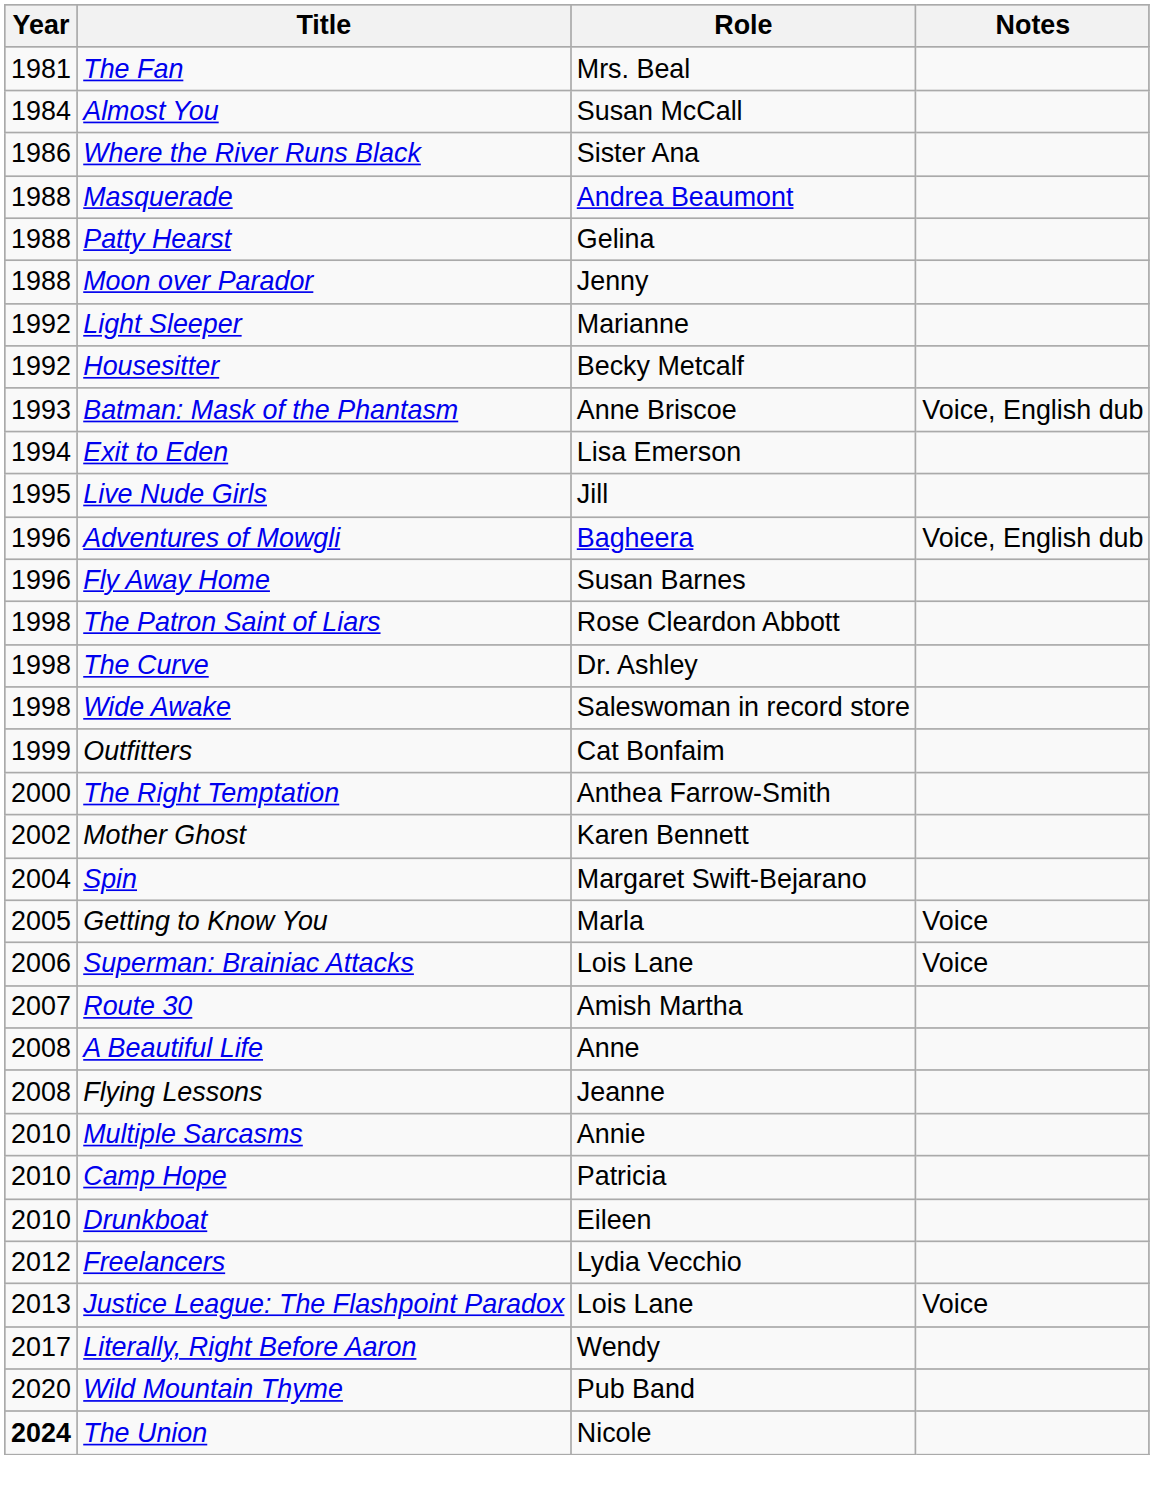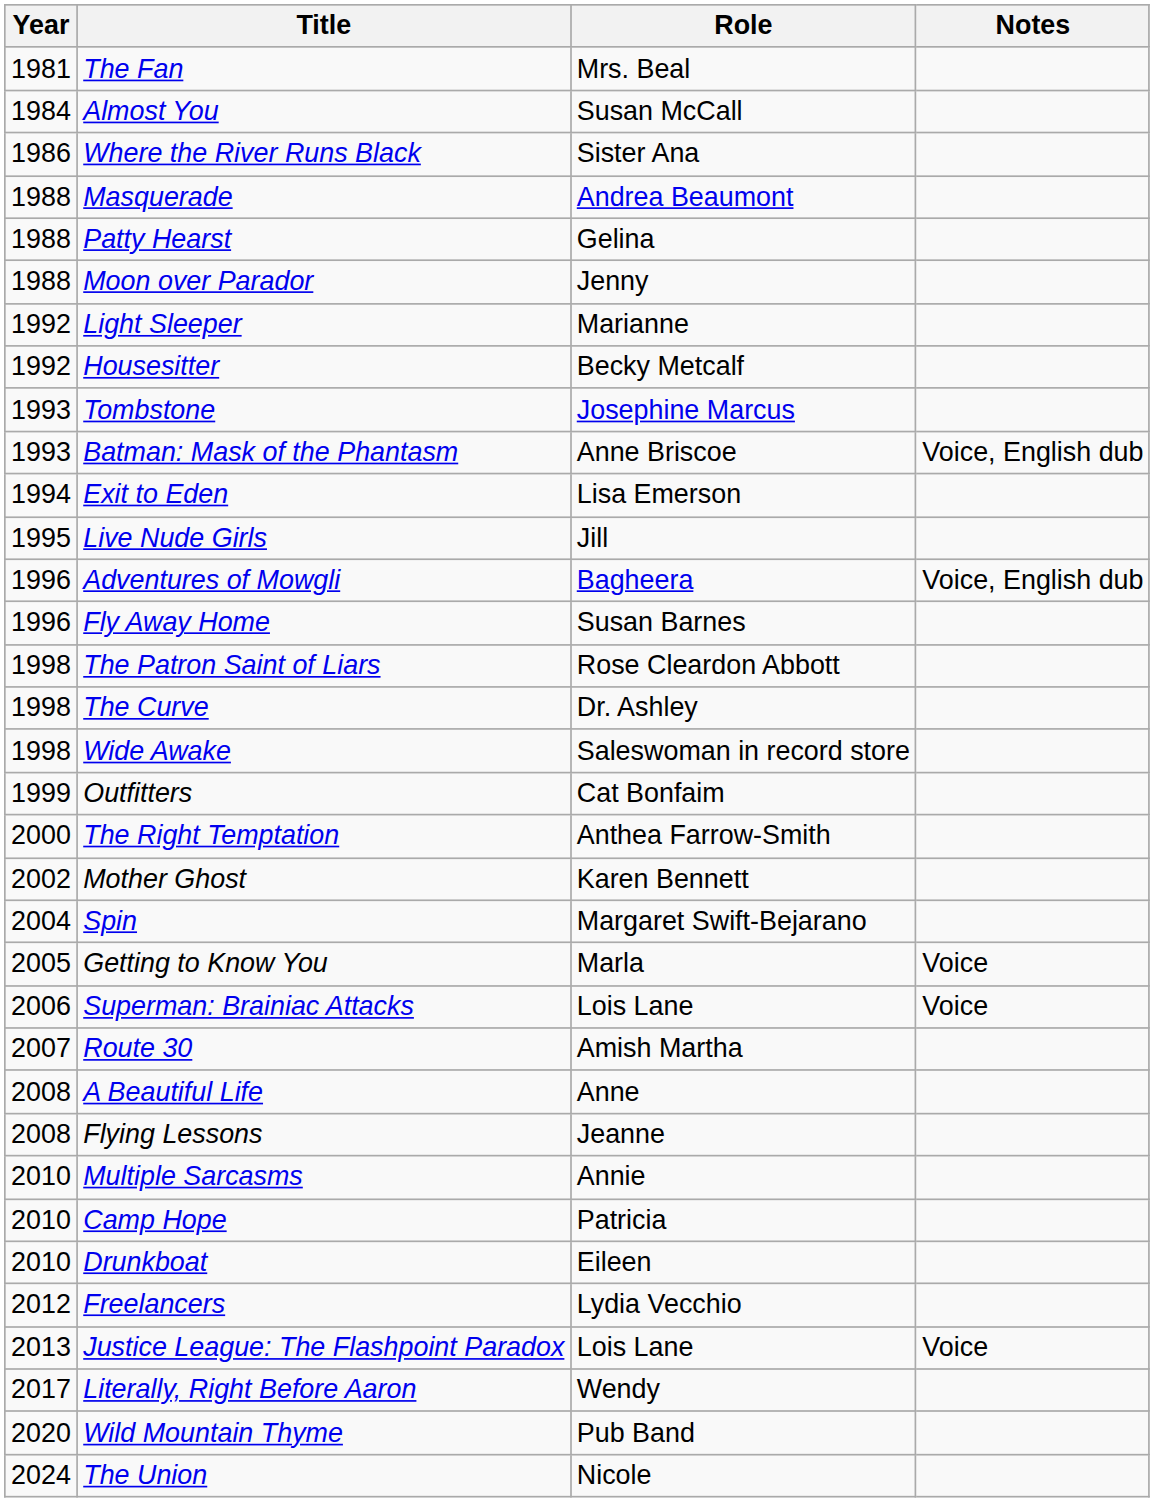 <table class="wikitable sortable">
 <tr>
 <th>Year</th>
 <th>Title</th>
 <th>Role</th>
 <th class="unsortable">Notes</th>
 </tr>
 <tr>
 <td>1981</td>
 <td><em><a href='#'>The Fan</a></em></td>
 <td>Mrs. Beal</td>
 <td></td>
 </tr>
 <tr>
 <td>1984</td>
 <td><em><a href='#'>Almost You</a></em></td>
 <td>Susan McCall</td>
 <td></td>
 </tr>
 <tr>
 <td>1986</td>
 <td><em><a href='#'>Where the River Runs Black</a></em></td>
 <td>Sister Ana</td>
 <td></td>
 </tr>
 <tr>
 <td>1988</td>
 <td><em><a href='#'>Masquerade</a></em></td>
 <td><a href='#'>Andrea Beaumont</a></td>
 <td></td>
 </tr>
 <tr>
 <td>1988</td>
 <td><em><a href='#'>Patty Hearst</a></em></td>
 <td>Gelina</td>
 <td></td>
 </tr>
 <tr>
 <td>1988</td>
 <td><em><a href='#'>Moon over Parador</a></em></td>
 <td>Jenny</td>
 <td></td>
 </tr>
 <tr>
 <td>1992</td>
 <td><em><a href='#'>Light Sleeper</a></em></td>
 <td>Marianne</td>
 <td></td>
 </tr>
 <tr>
 <td>1992</td>
 <td><em><a href='#'>Housesitter</a></em></td>
 <td>Becky Metcalf</td>
+<td></td>
+</tr>
+<tr>
+<td>1993</td>
+<td><em><a href='#'>Tombstone</a></em></td>
+<td><a href='#'>Josephine Marcus</a></td>
 <td></td>
 </tr>
 <tr>
 <td>1993</td>
 <td><em><a href='#'>Batman: Mask of the Phantasm</a></em></td>
 <td>Anne Briscoe</td>
 <td>Voice, English dub</td>
 </tr>
 <tr>
 <td>1994</td>
 <td><em><a href='#'>Exit to Eden</a></em></td>
 <td>Lisa Emerson</td>
 <td></td>
 </tr>
 <tr>
 <td>1995</td>
 <td><em><a href='#'>Live Nude Girls</a></em></td>
 <td>Jill</td>
 <td></td>
 </tr>
 <tr>
 <td>1996</td>
 <td><em><a href='#'>Adventures of Mowgli</a></em></td>
 <td><a href='#'>Bagheera</a></td>
 <td>Voice, English dub</td>
 </tr>
 <tr>
 <td>1996</td>
 <td><em><a href='#'>Fly Away Home</a></em></td>
 <td>Susan Barnes</td>
 <td></td>
 </tr>
 <tr>
 <td>1998</td>
 <td><em><a href='#'>The Patron Saint of Liars</a></em></td>
 <td>Rose Cleardon Abbott</td>
 <td></td>
 </tr>
 <tr>
 <td>1998</td>
 <td><em><a href='#'>The Curve</a></em></td>
 <td>Dr. Ashley</td>
 <td></td>
 </tr>
 <tr>
 <td>1998</td>
 <td><em><a href='#'>Wide Awake</a></em></td>
 <td>Saleswoman in record store</td>
 <td></td>
 </tr>
 <tr>
 <td>1999</td>
 <td><em>Outfitters</em></td>
 <td>Cat Bonfaim</td>
 <td></td>
 </tr>
 <tr>
 <td>2000</td>
 <td><em><a href='#'>The Right Temptation</a></em></td>
 <td>Anthea Farrow-Smith</td>
 <td></td>
 </tr>
 <tr>
 <td>2002</td>
 <td><em>Mother Ghost</em></td>
 <td>Karen Bennett</td>
 <td></td>
 </tr>
 <tr>
 <td>2004</td>
 <td><em><a href='#'>Spin</a></em></td>
 <td>Margaret Swift-Bejarano</td>
 <td></td>
 </tr>
 <tr>
 <td>2005</td>
 <td><em>Getting to Know You</em></td>
 <td>Marla</td>
 <td>Voice</td>
 </tr>
 <tr>
 <td>2006</td>
 <td><em><a href='#'>Superman: Brainiac Attacks</a></em></td>
 <td>Lois Lane</td>
 <td>Voice</td>
 </tr>
 <tr>
 <td>2007</td>
 <td><em><a href='#'>Route 30</a></em></td>
 <td>Amish Martha</td>
 <td></td>
 </tr>
 <tr>
 <td>2008</td>
 <td><em><a href='#'>A Beautiful Life</a></em></td>
 <td>Anne</td>
 <td></td>
 </tr>
 <tr>
 <td>2008</td>
 <td><em>Flying Lessons</em></td>
 <td>Jeanne</td>
 <td></td>
 </tr>
 <tr>
 <td>2010</td>
 <td><em><a href='#'>Multiple Sarcasms</a></em></td>
 <td>Annie</td>
 <td></td>
 </tr>
 <tr>
 <td>2010</td>
 <td><em><a href='#'>Camp Hope</a></em></td>
 <td>Patricia</td>
 <td></td>
 </tr>
 <tr>
 <td>2010</td>
 <td><em><a href='#'>Drunkboat</a></em></td>
 <td>Eileen</td>
 <td></td>
 </tr>
 <tr>
 <td>2012</td>
 <td><em><a href='#'>Freelancers</a></em></td>
 <td>Lydia Vecchio</td>
 <td></td>
 </tr>
 <tr>
 <td>2013</td>
 <td><em><a href='#'>Justice League: The Flashpoint Paradox</a></em></td>
 <td>Lois Lane</td>
 <td>Voice</td>
 </tr>
 <tr>
 <td>2017</td>
 <td><em><a href='#'>Literally, Right Before Aaron</a></em></td>
 <td>Wendy</td>
 <td></td>
 </tr>
 <tr>
 <td>2020</td>
 <td><em><a href='#'> Wild Mountain Thyme</a></em></td>
 <td>Pub Band</td>
 <td></td>
 </tr>
 <tr>
-<td><strong>2024</strong></td>
+<td>2024</td>
 <td><em><a href='#'>The Union</a></em></td>
 <td>Nicole</td>
 <td></td>
 </tr>
 </table>
